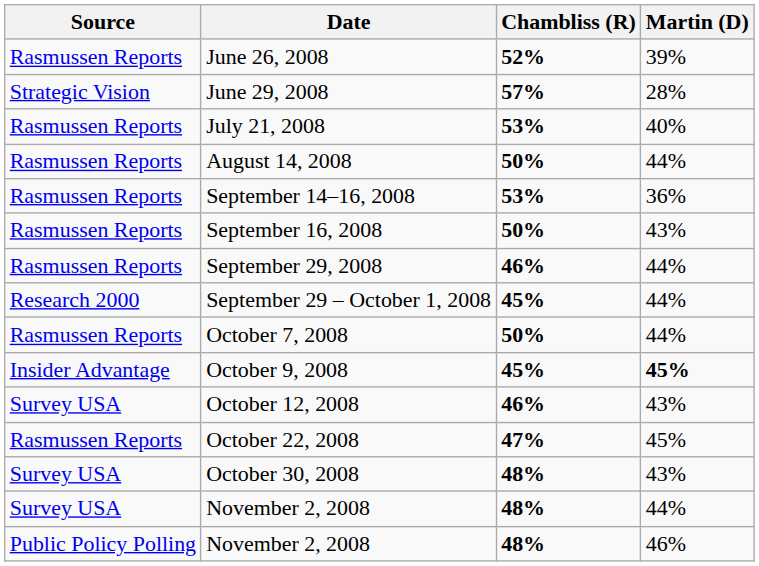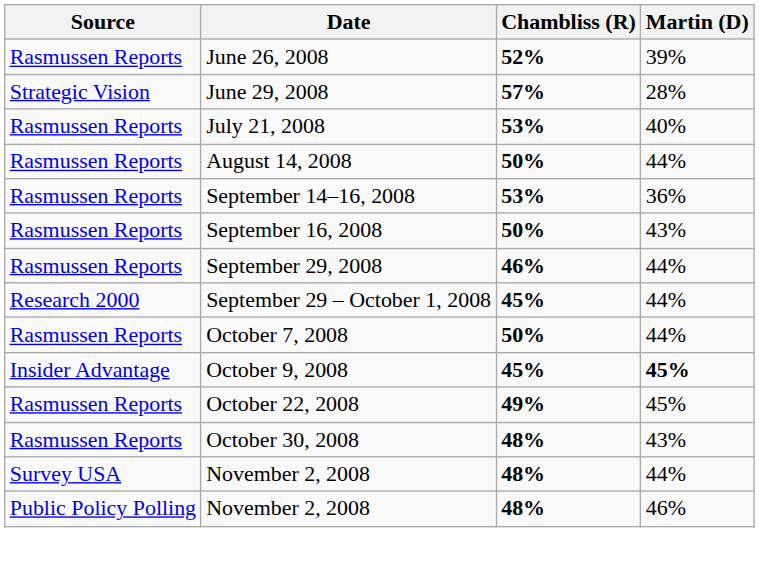 <table class="wikitable">
 <tr>
 <th>Source</th>
 <th>Date</th>
 <th>Chambliss (R)</th>
 <th>Martin (D)</th>
 </tr>
 <tr>
 <td><a href='#'>Rasmussen Reports</a></td>
 <td>June 26, 2008</td>
 <td><strong>52%</strong></td>
 <td>39%</td>
 </tr>
 <tr>
 <td><a href='#'>Strategic Vision</a></td>
 <td>June 29, 2008</td>
 <td><strong>57%</strong></td>
 <td>28%</td>
 </tr>
 <tr>
 <td><a href='#'>Rasmussen Reports</a></td>
 <td>July 21, 2008</td>
 <td><strong>53%</strong></td>
 <td>40%</td>
 </tr>
 <tr>
 <td><a href='#'>Rasmussen Reports</a></td>
 <td>August 14, 2008</td>
 <td><strong>50%</strong></td>
 <td>44%</td>
 </tr>
 <tr>
 <td><a href='#'>Rasmussen Reports</a></td>
 <td>September 14–16, 2008</td>
 <td><strong>53%</strong></td>
 <td>36%</td>
 </tr>
 <tr>
 <td><a href='#'>Rasmussen Reports</a></td>
 <td>September 16, 2008</td>
 <td><strong>50%</strong></td>
 <td>43%</td>
 </tr>
 <tr>
 <td><a href='#'>Rasmussen Reports</a></td>
 <td>September 29, 2008</td>
 <td><strong>46%</strong></td>
 <td>44%</td>
 </tr>
 <tr>
 <td><a href='#'>Research 2000</a></td>
 <td>September 29 – October 1, 2008</td>
 <td><strong>45%</strong></td>
 <td>44%</td>
 </tr>
 <tr>
 <td><a href='#'>Rasmussen Reports</a></td>
 <td>October 7, 2008</td>
 <td><strong>50%</strong></td>
 <td>44%</td>
 </tr>
 <tr>
 <td><a href='#'>Insider Advantage</a></td>
 <td>October 9, 2008</td>
 <td><strong>45%</strong></td>
 <td><strong>45%</strong></td>
 </tr>
 <tr>
-<td><a href='#'>Survey USA</a></td>
-<td>October 12, 2008</td>
-<td><strong>46%</strong></td>
-<td>43%</td>
+<td><a href='#'>Rasmussen Reports</a></td>
+<td>October 22, 2008</td>
+<td><strong>49%</strong></td>
+<td>45%</td>
 </tr>
 <tr>
 <td><a href='#'>Rasmussen Reports</a></td>
-<td>October 22, 2008</td>
-<td><strong>47%</strong></td>
-<td>45%</td>
-</tr>
-<tr>
-<td><a href='#'>Survey USA</a></td>
 <td>October 30, 2008</td>
 <td><strong>48%</strong></td>
 <td>43%</td>
 </tr>
 <tr>
 <td><a href='#'>Survey USA</a></td>
 <td>November 2, 2008</td>
 <td><strong>48%</strong></td>
 <td>44%</td>
 </tr>
 <tr>
 <td><a href='#'>Public Policy Polling</a></td>
 <td>November 2, 2008</td>
 <td><strong>48%</strong></td>
 <td>46%</td>
 </tr>
 </table>
